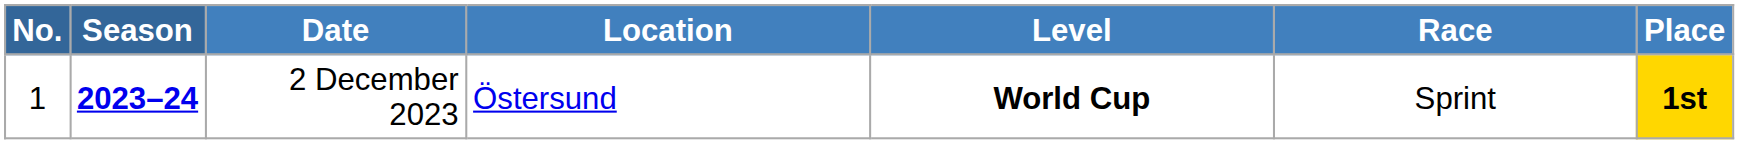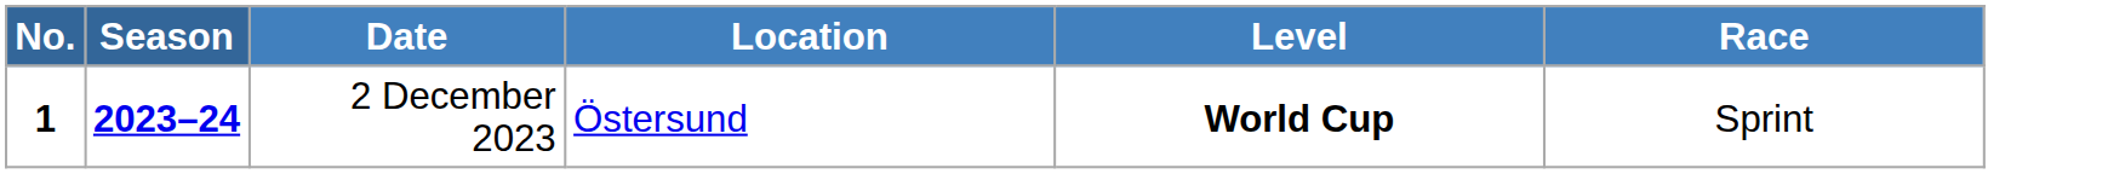 <table class="wikitable sortable" style="font-size:95%; text-align:center; border:grey solid 1px; border-collapse:collapse; background:#ffffff">
 <tr style="background:#efefef">
 <th style="background-color:#369; color:white">No.</th>
 <th style="background-color:#369; color:white">Season</th>
 <th style="background-color:#4180be; color:white; width:120px">Date</th>
 <th style="background-color:#4180be; color:white; width:190px">Location</th>
 <th style="background-color:#4180be; color:white; width:190px">Level</th>
 <th style="background-color:#4180be; color:white; width:170px">Race</th>
-<th style="background-color:#4180be; color:white">Place</th>
 </tr>
 <tr>
-<td>1</td>
+<td><strong>1</strong></td>
 <td><strong><a href='#'>2023–24</a></strong></td>
 <td align="right">2 December 2023</td>
 <td align="left"> <a href='#'>Östersund</a></td>
 <td><strong>World Cup</strong></td>
 <td>Sprint</td>
-<td bgcolor="gold"><strong>1st</strong></td>
 </tr>
 </table>
